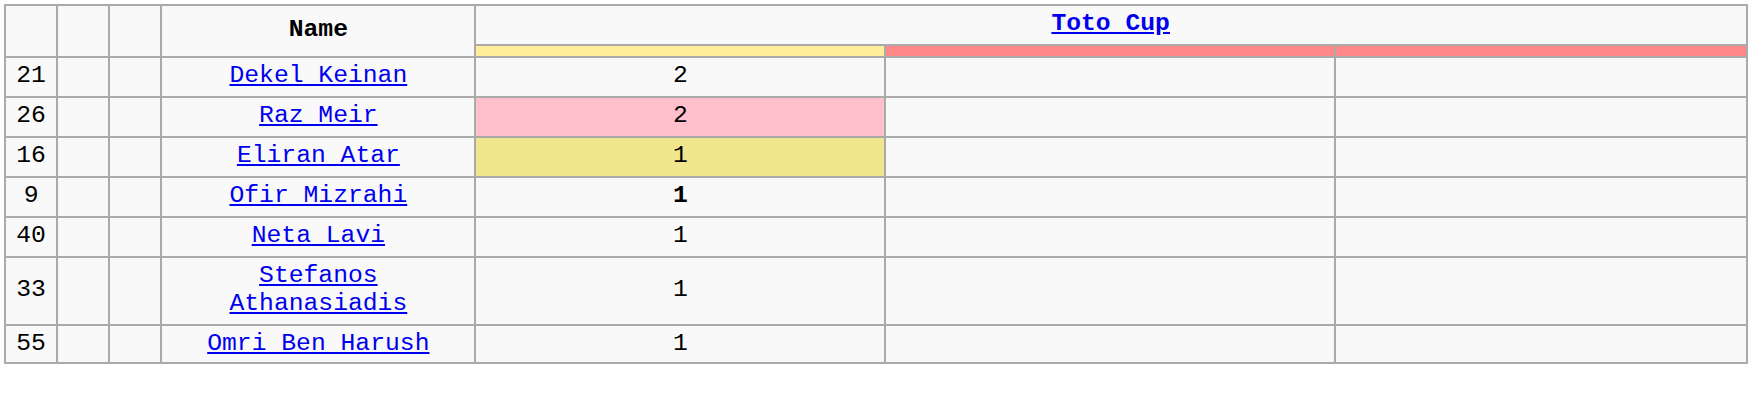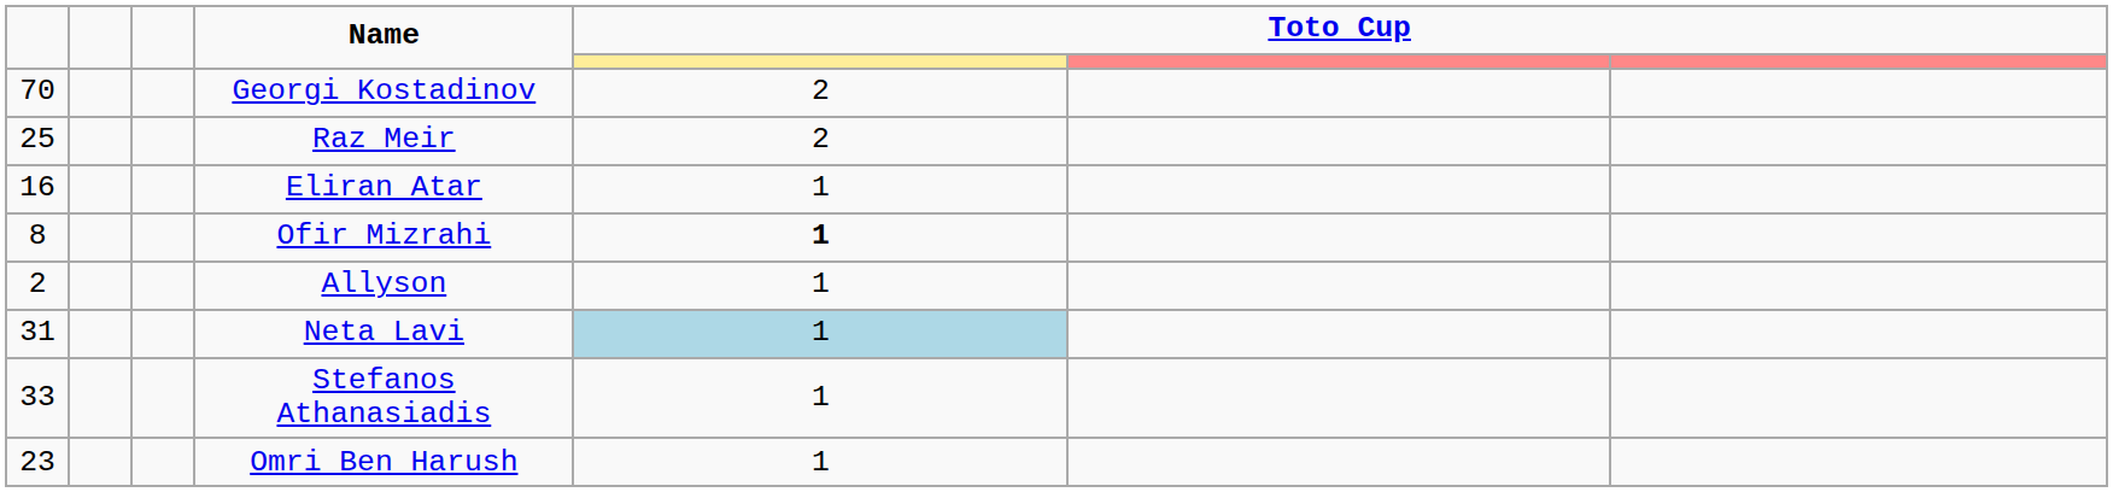 <table class="wikitable" style="font-size: 95%; text-align: center">
 <tr>
 <td rowspan=2  style="width:3%; text-align:center;"><strong></strong></td>
 <td rowspan=2  style="width:3%; text-align:center;"><strong></strong></td>
 <td rowspan=2  style="width:3%; text-align:center;"><strong></strong></td>
 <td rowspan=2  style="width:18%; text-align:center;"><strong>Name</strong></td>
 <td colspan=3 style="text-align:center;"><strong><a href='#'>Toto Cup</a></strong></td>
 </tr>
 <tr>
 <th style="width:25px; background:#fe9;"></th>
 <th style="width:28px; background:#ff8888;"></th>
 <th style="width:25px; background:#ff8888;"></th>
 </tr>
 <tr>
-<td>21</td>
-<td align=center></td>
+<td>70</td>
 <td></td>
-<td><a href='#'>Dekel Keinan</a></td>
+<td></td>
+<td><a href='#'>Georgi Kostadinov</a></td>
 <td>2</td>
 <td></td>
 <td></td>
 </tr>
 <tr>
-<td>26</td>
+<td>25</td>
 <td align=center></td>
 <td></td>
 <td><a href='#'>Raz Meir</a></td>
-<td style="background: pink;">2</td>
+<td>2</td>
 <td></td>
 <td></td>
 </tr>
 <tr>
 <td>16</td>
 <td></td>
 <td></td>
 <td><a href='#'>Eliran Atar</a></td>
-<td style="background: khaki;">1</td>
+<td>1</td>
 <td></td>
 <td></td>
 </tr>
 <tr>
-<td>9</td>
+<td>8</td>
 <td></td>
 <td></td>
 <td><a href='#'>Ofir Mizrahi</a></td>
 <td><strong>1</strong></td>
 <td></td>
 <td></td>
 </tr>
 <tr>
-<td>40</td>
+<td>2</td>
+<td align=center></td>
+<td></td>
+<td><a href='#'>Allyson</a></td>
+<td>1</td>
+<td></td>
+<td></td>
+</tr>
+<tr>
+<td>31</td>
 <td></td>
 <td></td>
 <td><a href='#'>Neta Lavi</a></td>
-<td>1</td>
+<td style="background: lightblue;">1</td>
 <td></td>
 <td></td>
 </tr>
 <tr>
 <td>33</td>
 <td></td>
 <td></td>
 <td><a href='#'>Stefanos Athanasiadis</a></td>
 <td>1</td>
 <td></td>
 <td></td>
 </tr>
 <tr>
-<td>55</td>
+<td>23</td>
 <td align=center></td>
 <td></td>
 <td><a href='#'>Omri Ben Harush</a></td>
 <td>1</td>
 <td></td>
 <td></td>
 </tr>
 <tr>
 </tr>
 </table>
